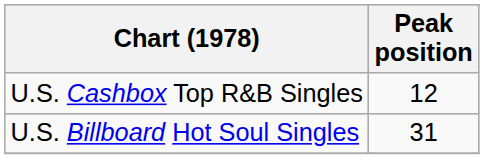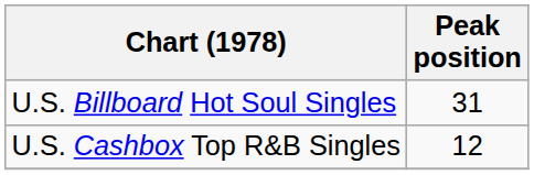 <table class="wikitable">
 <tr>
 <th>Chart (1978)</th>
 <th>Peak<br>position</th>
 </tr>
 <tr>
+<td>U.S. <em><a href='#'>Billboard</a></em> <a href='#'>Hot Soul Singles</a></td>
+<td align="center">31</td>
+</tr>
+<tr>
 <td>U.S. <em><a href='#'>Cashbox</a></em> Top R&B Singles</td>
 <td align="center">12</td>
 </tr>
 <tr>
-<td>U.S. <em><a href='#'>Billboard</a></em> <a href='#'>Hot Soul Singles</a></td>
-<td align="center">31</td>
-</tr>
-<tr>
 </tr>
 </table>
